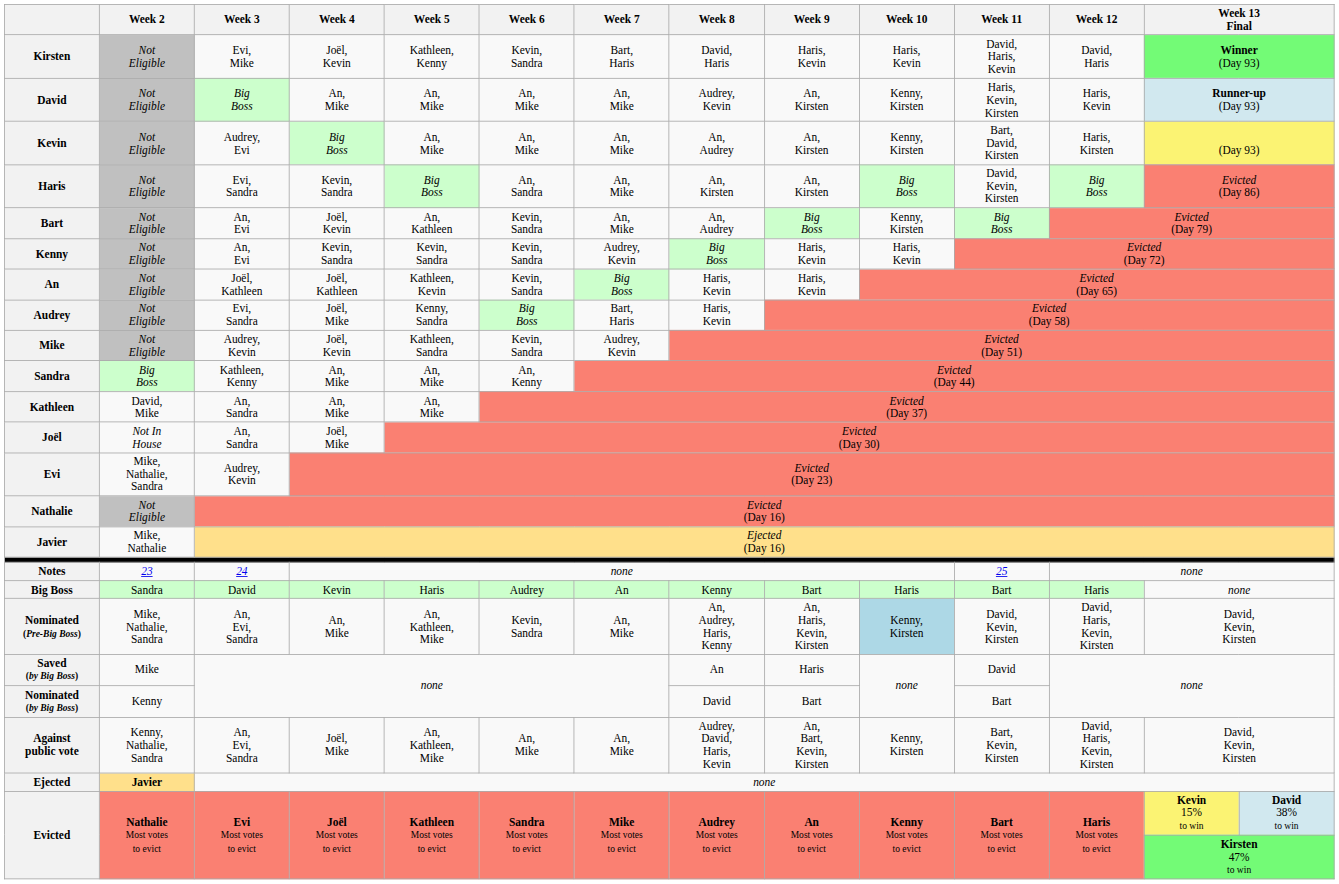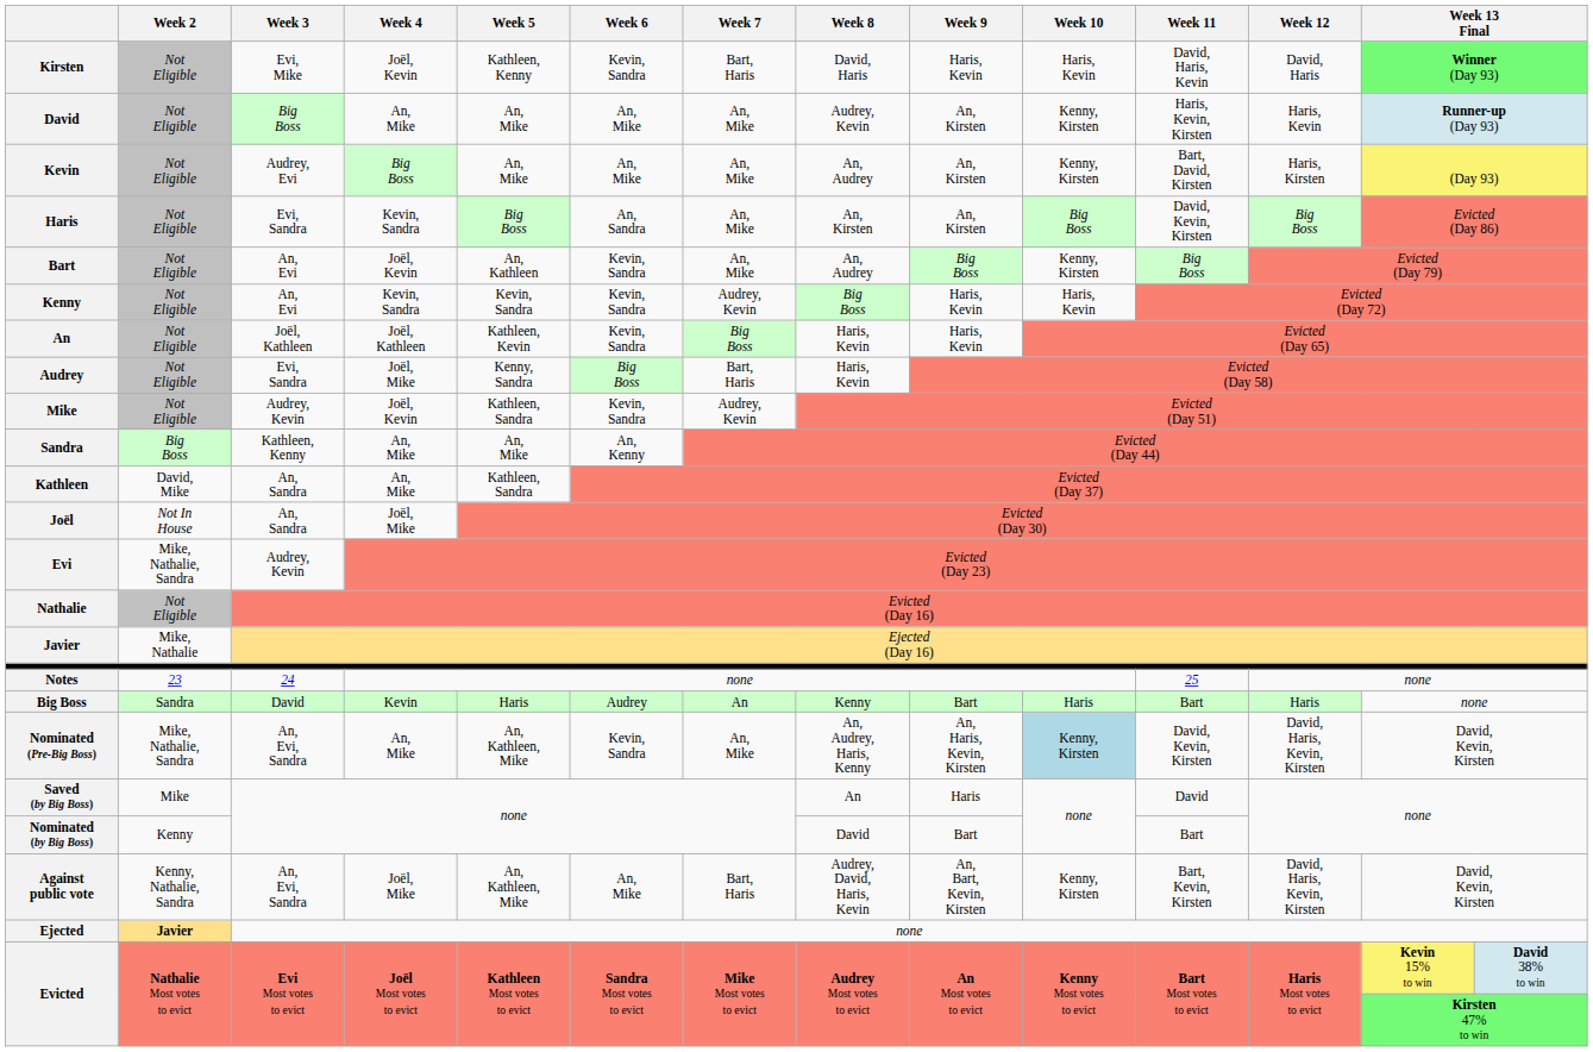 <table class="wikitable" style="text-align:center; width: 100%; font-size:85%; line-height:15px">
 <tr>
 <th style="width:6%"></th>
 <th style="width:6%">Week 2</th>
 <th style="width:6%">Week 3</th>
 <th style="width:6%">Week 4</th>
 <th style="width:6%">Week 5</th>
 <th style="width:6%">Week 6</th>
 <th style="width:6%">Week 7</th>
 <th style="width:6%">Week 8</th>
 <th style="width:6%">Week 9</th>
 <th style="width:6%">Week 10</th>
 <th style="width:6%">Week 11</th>
 <th style="width:6%">Week 12</th>
 <th colspan=2 style="width:12%">Week 13<br>Final</th>
 </tr>
 <tr>
 <th>Kirsten</th>
 <td style="background:#C0C0C0"><em>Not<br>Eligible</em></td>
 <td>Evi,<br>Mike</td>
 <td>Joël,<br>Kevin</td>
 <td>Kathleen,<br>Kenny</td>
 <td>Kevin,<br>Sandra</td>
 <td>Bart,<br>Haris</td>
 <td>David,<br>Haris</td>
 <td>Haris,<br>Kevin</td>
 <td>Haris,<br>Kevin</td>
 <td>David,<br>Haris,<br>Kevin</td>
 <td>David,<br>Haris</td>
 <td style="background:#73FB76" colspan="2"><strong>Winner</strong><br>(Day 93)</td>
 </tr>
 <tr>
 <th>David</th>
 <td style="background:#C0C0C0"><em>Not<br>Eligible</em></td>
 <td style="background:#CCFFCC"><em>Big<br>Boss</em></td>
 <td>An,<br>Mike</td>
 <td>An,<br>Mike</td>
 <td>An,<br>Mike</td>
 <td>An,<br>Mike</td>
 <td>Audrey,<br>Kevin</td>
 <td>An,<br>Kirsten</td>
 <td>Kenny,<br>Kirsten</td>
 <td>Haris,<br>Kevin,<br>Kirsten</td>
 <td>Haris,<br>Kevin</td>
 <td style="background:#D1E8EF" colspan="2"><strong>Runner-up</strong><br>(Day 93)</td>
 </tr>
 <tr>
 <th>Kevin</th>
 <td style="background:#C0C0C0"><em>Not<br>Eligible</em></td>
 <td>Audrey,<br>Evi</td>
 <td style="background:#CCFFCC"><em>Big<br>Boss</em></td>
 <td>An,<br>Mike</td>
 <td>An,<br>Mike</td>
 <td>An,<br>Mike</td>
 <td>An,<br>Audrey</td>
 <td>An,<br>Kirsten</td>
 <td>Kenny,<br>Kirsten</td>
 <td>Bart,<br>David,<br>Kirsten</td>
 <td>Haris,<br>Kirsten</td>
 <td style="background:#FBF373" colspan="2"><br>(Day 93)</td>
 </tr>
 <tr>
 <th>Haris</th>
 <td style="background:#C0C0C0"><em>Not<br>Eligible</em></td>
 <td>Evi,<br>Sandra</td>
 <td>Kevin,<br>Sandra</td>
 <td style="background:#CCFFCC"><em>Big<br>Boss</em></td>
 <td>An,<br>Sandra</td>
 <td>An,<br>Mike</td>
 <td>An,<br>Kirsten</td>
 <td>An,<br>Kirsten</td>
 <td style="background:#CCFFCC"><em>Big<br>Boss</em></td>
 <td>David,<br>Kevin,<br>Kirsten</td>
 <td style="background:#CCFFCC"><em>Big<br>Boss</em></td>
 <td style="background:#FA8072" colspan=2><em>Evicted</em><br>(Day 86)</td>
 </tr>
 <tr>
 <th>Bart</th>
 <td style="background:#C0C0C0"><em>Not<br>Eligible</em></td>
 <td>An,<br>Evi</td>
 <td>Joël,<br>Kevin</td>
 <td>An,<br>Kathleen</td>
 <td>Kevin,<br>Sandra</td>
 <td>An,<br>Mike</td>
 <td>An,<br>Audrey</td>
 <td style="background:#CCFFCC"><em>Big<br>Boss</em></td>
 <td>Kenny,<br>Kirsten</td>
 <td style="background:#CCFFCC"><em>Big<br>Boss</em></td>
 <td style="background:#FA8072" colspan=3><em>Evicted</em><br>(Day 79)</td>
 </tr>
 <tr>
 <th>Kenny</th>
 <td style="background:#C0C0C0"><em>Not<br>Eligible</em></td>
 <td>An,<br>Evi</td>
 <td>Kevin,<br>Sandra</td>
 <td>Kevin,<br>Sandra</td>
 <td>Kevin,<br>Sandra</td>
 <td>Audrey,<br>Kevin</td>
 <td style="background:#CCFFCC"><em>Big<br>Boss</em></td>
 <td>Haris,<br>Kevin</td>
 <td>Haris,<br>Kevin</td>
 <td style="background:#FA8072" colspan=4><em>Evicted</em><br>(Day 72)</td>
 </tr>
 <tr>
 <th>An</th>
 <td style="background:#C0C0C0"><em>Not<br>Eligible</em></td>
 <td>Joël,<br>Kathleen</td>
 <td>Joël,<br>Kathleen</td>
 <td>Kathleen,<br>Kevin</td>
 <td>Kevin,<br>Sandra</td>
 <td style="background:#CCFFCC"><em>Big<br>Boss</em></td>
 <td>Haris,<br>Kevin</td>
 <td>Haris,<br>Kevin</td>
 <td style="background:#FA8072" colspan=5><em>Evicted</em><br>(Day 65)</td>
 </tr>
 <tr>
 <th>Audrey</th>
 <td style="background:#C0C0C0"><em>Not<br>Eligible</em></td>
 <td>Evi,<br>Sandra</td>
 <td>Joël,<br>Mike</td>
 <td>Kenny,<br>Sandra</td>
 <td style="background:#CCFFCC"><em>Big<br>Boss</em></td>
 <td>Bart,<br>Haris</td>
 <td>Haris,<br>Kevin</td>
 <td style="background:#FA8072" colspan=6><em>Evicted</em><br>(Day 58)</td>
 </tr>
 <tr>
 <th>Mike</th>
 <td style="background:#C0C0C0"><em>Not<br>Eligible</em></td>
 <td>Audrey,<br>Kevin</td>
 <td>Joël,<br>Kevin</td>
 <td>Kathleen,<br>Sandra</td>
 <td>Kevin,<br>Sandra</td>
 <td>Audrey,<br>Kevin</td>
 <td style="background:#FA8072" colspan=7><em>Evicted</em><br>(Day 51)</td>
 </tr>
 <tr>
 <th>Sandra</th>
 <td style="background:#CCFFCC"><em>Big<br>Boss</em></td>
 <td>Kathleen,<br>Kenny</td>
 <td>An,<br>Mike</td>
 <td>An,<br>Mike</td>
 <td>An,<br>Kenny</td>
 <td style="background:#FA8072" colspan=8><em>Evicted</em><br>(Day 44)</td>
 </tr>
 <tr>
 <th>Kathleen</th>
 <td>David,<br>Mike</td>
 <td>An,<br>Sandra</td>
 <td>An,<br>Mike</td>
-<td>An,<br>Mike</td>
+<td>Kathleen,<br>Sandra</td>
 <td style="background:#FA8072" colspan=9><em>Evicted</em><br>(Day 37)</td>
 </tr>
 <tr>
 <th>Joël</th>
 <td><em>Not In<br>House</em></td>
 <td>An,<br>Sandra</td>
 <td>Joël,<br>Mike</td>
 <td style="background:#FA8072" colspan=10><em>Evicted</em><br>(Day 30)</td>
 </tr>
 <tr>
 <th>Evi</th>
 <td>Mike,<br>Nathalie,<br>Sandra</td>
 <td>Audrey,<br>Kevin</td>
 <td style="background:#FA8072" colspan=11><em>Evicted</em><br>(Day 23)</td>
 </tr>
 <tr>
 <th>Nathalie</th>
 <td style="background:#C0C0C0"><em>Not<br>Eligible</em></td>
 <td style="background:#FA8072" colspan=12><em>Evicted</em><br>(Day 16)</td>
 </tr>
 <tr>
 <th>Javier</th>
 <td>Mike,<br>Nathalie</td>
 <td style="background:#FFE08B" colspan=12><em>Ejected</em><br>(Day 16)</td>
 </tr>
 <tr>
 <td style="background:#000" colspan="14"></td>
 </tr>
 <tr>
 <th>Notes</th>
 <td><em><a href='#'>23</a></em></td>
 <td><em><a href='#'>24</a></em></td>
 <td colspan=7><em>none</em></td>
 <td><em><a href='#'>25</a></em></td>
 <td colspan=3><em>none</em></td>
 </tr>
 <tr>
 <th>Big Boss</th>
 <td style="background:#CCFFCC">Sandra</td>
 <td style="background:#CCFFCC">David</td>
 <td style="background:#CCFFCC">Kevin</td>
 <td style="background:#CCFFCC">Haris</td>
 <td style="background:#CCFFCC">Audrey</td>
 <td style="background:#CCFFCC">An</td>
 <td style="background:#CCFFCC">Kenny</td>
 <td style="background:#CCFFCC">Bart</td>
 <td style="background:#CCFFCC">Haris</td>
 <td style="background:#CCFFCC">Bart</td>
 <td style="background:#CCFFCC">Haris</td>
 <td colspan=2><em>none</em></td>
 </tr>
 <tr>
 <th>Nominated<br><small>(<em>Pre-Big Boss</em>)</small></th>
 <td>Mike,<br>Nathalie,<br>Sandra</td>
 <td>An,<br>Evi,<br>Sandra</td>
 <td>An,<br>Mike</td>
 <td>An,<br>Kathleen,<br>Mike</td>
 <td>Kevin,<br>Sandra</td>
 <td>An,<br>Mike</td>
 <td>An,<br>Audrey,<br>Haris,<br>Kenny</td>
 <td>An,<br>Haris,<br>Kevin,<br>Kirsten</td>
 <td style="background: lightblue;">Kenny,<br>Kirsten</td>
 <td>David,<br>Kevin,<br>Kirsten</td>
 <td>David,<br>Haris,<br>Kevin,<br>Kirsten</td>
 <td colspan=2>David,<br>Kevin,<br>Kirsten</td>
 </tr>
 <tr>
 <th>Saved<br><small>(<em>by Big Boss</em>)</small></th>
 <td>Mike</td>
 <td rowspan=2 colspan=5><em>none</em></td>
 <td>An</td>
 <td>Haris</td>
 <td rowspan=2><em>none</em></td>
 <td>David</td>
 <td rowspan=2 colspan=3><em>none</em></td>
 </tr>
 <tr>
 <th>Nominated<br><small>(<em>by Big Boss</em>)</small></th>
 <td>Kenny</td>
 <td>David</td>
 <td>Bart</td>
 <td>Bart</td>
 </tr>
 <tr>
 <th>Against<br>public vote</th>
 <td>Kenny,<br>Nathalie,<br>Sandra</td>
 <td>An,<br>Evi,<br>Sandra</td>
 <td>Joël,<br>Mike</td>
 <td>An,<br>Kathleen,<br>Mike</td>
 <td>An,<br>Mike</td>
-<td>An,<br>Mike</td>
+<td>Bart,<br>Haris</td>
 <td>Audrey,<br>David,<br>Haris,<br>Kevin</td>
 <td>An,<br>Bart,<br>Kevin,<br>Kirsten</td>
 <td>Kenny,<br>Kirsten</td>
 <td>Bart,<br>Kevin,<br>Kirsten</td>
 <td>David,<br>Haris,<br>Kevin,<br>Kirsten</td>
 <td colspan=2>David,<br>Kevin,<br>Kirsten</td>
 </tr>
 <tr>
 <th>Ejected</th>
 <td style="background:#FFE08B"><strong>Javier</strong></td>
 <td colspan=12><em>none</em></td>
 </tr>
 <tr>
 <th rowspan=2>Evicted</th>
 <td style="background:#FA8072" rowspan=2><strong>Nathalie</strong><br><small>Most votes<br>to evict</small></td>
 <td style="background:#FA8072" rowspan=2><strong>Evi</strong><br><small>Most votes<br>to evict</small></td>
 <td style="background:#FA8072" rowspan=2><strong>Joël</strong><br><small>Most votes<br>to evict</small></td>
 <td style="background:#FA8072" rowspan=2><strong>Kathleen</strong><br><small>Most votes<br>to evict</small></td>
 <td style="background:#FA8072" rowspan=2><strong>Sandra</strong><br><small>Most votes<br>to evict</small></td>
 <td style="background:#FA8072" rowspan=2><strong>Mike</strong><br><small>Most votes<br>to evict</small></td>
 <td style="background:#FA8072" rowspan=2><strong>Audrey</strong><br><small>Most votes<br>to evict</small></td>
 <td style="background:#FA8072" rowspan=2><strong>An</strong><br><small>Most votes<br>to evict</small></td>
 <td style="background:#FA8072" rowspan=2><strong>Kenny</strong><br><small>Most votes<br>to evict</small></td>
 <td style="background:#FA8072" rowspan=2><strong>Bart</strong><br><small>Most votes<br>to evict</small></td>
 <td style="background:#FA8072" rowspan=2><strong>Haris</strong><br><small>Most votes<br>to evict</small></td>
 <td style="background:#FBF373"><strong>Kevin</strong><br>15%<br><small>to win</small></td>
 <td style="background:#D1E8EF"><strong>David</strong><br>38%<br><small>to win</small></td>
 </tr>
 <tr>
 <td style="background:#73FB76" colspan=2><strong>Kirsten</strong><br>47%<br><small>to win</small></td>
 </tr>
 </table>
